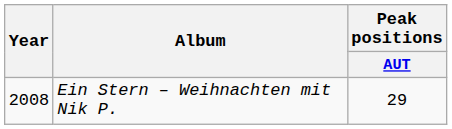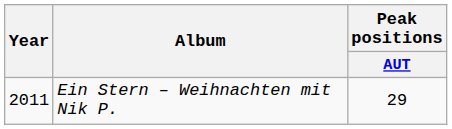 <table class="wikitable">
 <tr>
 <th align="center" rowspan="2" width="10">Year</th>
 <th align="center" rowspan="2" width="220">Album</th>
 <th align="center" colspan="1" width="20">Peak positions</th>
 </tr>
 <tr>
 <th scope="col" style="width:3em;font-size:90%;"><a href='#'>AUT</a><br></th>
 </tr>
 <tr>
-<td style="text-align:center;">2008</td>
+<td style="text-align:center;">2011</td>
 <td><em>Ein Stern – Weihnachten mit Nik P.</em></td>
 <td style="text-align:center;">29</td>
 </tr>
 </table>
